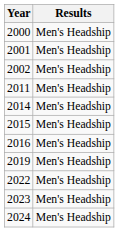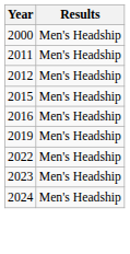 <table class="wikitable">
 <tr>
 <th>Year</th>
 <th>Results</th>
 </tr>
 <tr>
 <td>2000</td>
 <td>Men's Headship</td>
 </tr>
 <tr>
-<td>2001</td>
-<td>Men's Headship</td>
-</tr>
-<tr>
-<td>2002</td>
-<td>Men's Headship</td>
-</tr>
-<tr>
 <td>2011</td>
 <td>Men's Headship</td>
 </tr>
 <tr>
-<td>2014</td>
+<td>2012</td>
 <td>Men's Headship</td>
 </tr>
 <tr>
 <td>2015</td>
 <td>Men's Headship</td>
 </tr>
 <tr>
 <td>2016</td>
 <td>Men's Headship</td>
 </tr>
 <tr>
 <td>2019</td>
 <td>Men's Headship</td>
 </tr>
 <tr>
 <td>2022</td>
 <td>Men's Headship</td>
 </tr>
 <tr>
 <td>2023</td>
 <td>Men's Headship</td>
 </tr>
 <tr>
 <td>2024</td>
 <td>Men's Headship</td>
 </tr>
 </table>
